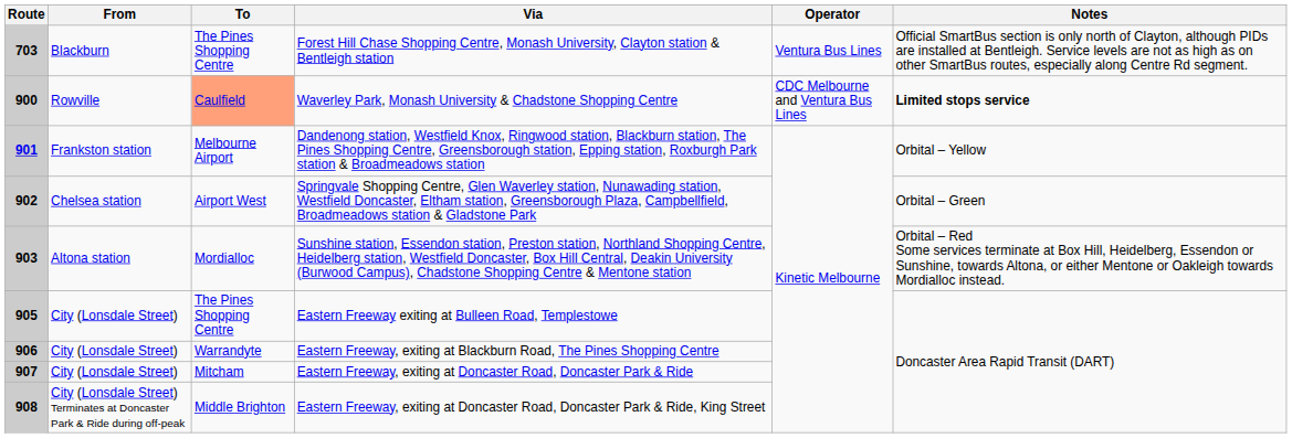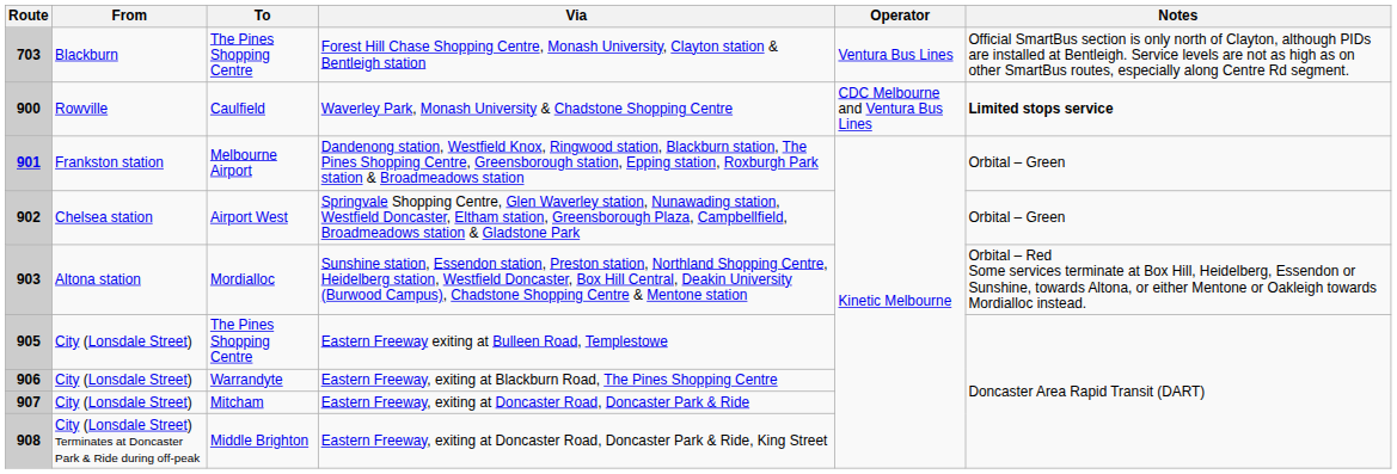 <table class="wikitable sortable" border="1">
 <tr>
 <th scope="col" align="center"><strong>Route</strong></th>
 <th scope="col"><strong>From</strong></th>
 <th scope="col"><strong>To</strong></th>
 <th scope="col"><strong>Via</strong></th>
 <th scope="col"><strong>Operator</strong></th>
 <th scope="col"><strong>Notes</strong></th>
 </tr>
 <tr>
 <th align="center" style="font-style:bold; font-size:100%; background:#CCCCCC;">703</th>
 <td><a href='#'>Blackburn</a></td>
 <td><a href='#'>The Pines Shopping Centre</a></td>
 <td><a href='#'>Forest Hill Chase Shopping Centre</a>, <a href='#'>Monash University</a>, <a href='#'>Clayton station</a> & <a href='#'>Bentleigh station</a></td>
 <td><a href='#'>Ventura Bus Lines</a></td>
 <td>Official SmartBus section is only north of Clayton, although PIDs are installed at Bentleigh. Service levels are not as high as on other SmartBus routes, especially along Centre Rd segment.</td>
 </tr>
 <tr>
 <th align="center" style="font-style:bold; font-size:100%; background:#CCCCCC;">900</th>
 <td><a href='#'>Rowville</a></td>
-<td style="background: lightsalmon;"><a href='#'>Caulfield</a></td>
+<td><a href='#'>Caulfield</a></td>
 <td><a href='#'>Waverley Park</a>, <a href='#'>Monash University</a> & <a href='#'>Chadstone Shopping Centre</a></td>
 <td><a href='#'>CDC Melbourne</a> and <a href='#'>Ventura Bus Lines</a></td>
 <td><strong>Limited stops service</strong></td>
 </tr>
 <tr>
 <th align="center" style="font-style:bold; font-size:100%; background:#CCCCCC;"><a href='#'>901</a></th>
 <td><a href='#'>Frankston station</a></td>
 <td><a href='#'>Melbourne Airport</a></td>
 <td><a href='#'>Dandenong station</a>, <a href='#'>Westfield Knox</a>, <a href='#'>Ringwood station</a>, <a href='#'>Blackburn station</a>, <a href='#'>The Pines Shopping Centre</a>, <a href='#'>Greensborough station</a>, <a href='#'>Epping station</a>, <a href='#'>Roxburgh Park station</a> & <a href='#'>Broadmeadows station</a></td>
 <td rowspan="7"><a href='#'>Kinetic Melbourne</a></td>
-<td>Orbital – Yellow</td>
+<td>Orbital – Green</td>
 </tr>
 <tr>
 <th align="center" style="font-style:bold; font-size:100%; background:#CCCCCC;">902</th>
 <td><a href='#'>Chelsea station</a></td>
 <td><a href='#'>Airport West</a></td>
 <td><a href='#'>Springvale</a> Shopping Centre, <a href='#'>Glen Waverley station</a>, <a href='#'>Nunawading station</a>, <a href='#'>Westfield Doncaster</a>, <a href='#'>Eltham station</a>, <a href='#'>Greensborough Plaza</a>, <a href='#'>Campbellfield</a>, <a href='#'>Broadmeadows station</a> & <a href='#'>Gladstone Park</a></td>
 <td>Orbital – Green</td>
 </tr>
 <tr>
 <th align="center" style="font-style:bold; font-size:100%; background:#CCCCCC;">903</th>
 <td><a href='#'>Altona station</a></td>
 <td><a href='#'>Mordialloc</a></td>
 <td><a href='#'>Sunshine station</a>, <a href='#'>Essendon station</a>, <a href='#'>Preston station</a>, <a href='#'>Northland Shopping Centre</a>, <a href='#'>Heidelberg station</a>, <a href='#'>Westfield Doncaster</a>, <a href='#'>Box Hill Central</a>, <a href='#'>Deakin University (Burwood Campus)</a>, <a href='#'>Chadstone Shopping Centre</a> & <a href='#'>Mentone station</a></td>
 <td>Orbital – Red<br>Some services terminate at Box Hill, Heidelberg, Essendon or Sunshine, towards Altona, or either Mentone or Oakleigh towards Mordialloc instead.</td>
 </tr>
 <tr>
 <th align="center" style="font-style:bold; font-size:100%; background:#CCCCCC;">905</th>
 <td><a href='#'>City</a> (<a href='#'>Lonsdale Street</a>)</td>
 <td><a href='#'>The Pines Shopping Centre</a></td>
 <td><a href='#'>Eastern Freeway</a> exiting at <a href='#'>Bulleen Road</a>, <a href='#'>Templestowe</a></td>
 <td rowspan="4">Doncaster Area Rapid Transit (DART)</td>
 </tr>
 <tr>
 <th align="center" style="font-style:bold; font-size:100%; background:#CCCCCC;">906</th>
 <td><a href='#'>City</a> (<a href='#'>Lonsdale Street</a>)</td>
 <td><a href='#'>Warrandyte</a></td>
 <td><a href='#'>Eastern Freeway</a>, exiting at Blackburn Road, <a href='#'>The Pines Shopping Centre</a></td>
 </tr>
 <tr>
 <th align="center" style="font-style:bold; font-size:100%; background:#CCCCCC;">907</th>
 <td><a href='#'>City</a> (<a href='#'>Lonsdale Street</a>)</td>
 <td><a href='#'>Mitcham</a></td>
 <td><a href='#'>Eastern Freeway</a>, exiting at <a href='#'>Doncaster Road</a>, <a href='#'>Doncaster Park & Ride</a></td>
 </tr>
 <tr>
 <th align="center" style="font-style:bold; font-size:100%; background:#CCCCCC;">908</th>
 <td><a href='#'>City</a> (<a href='#'>Lonsdale Street</a>)<br><small>Terminates at Doncaster Park & Ride during off-peak</small></td>
 <td><a href='#'>Middle Brighton</a></td>
 <td><a href='#'>Eastern Freeway</a>, exiting at Doncaster Road, Doncaster Park & Ride, King Street</td>
 </tr>
 </table>
